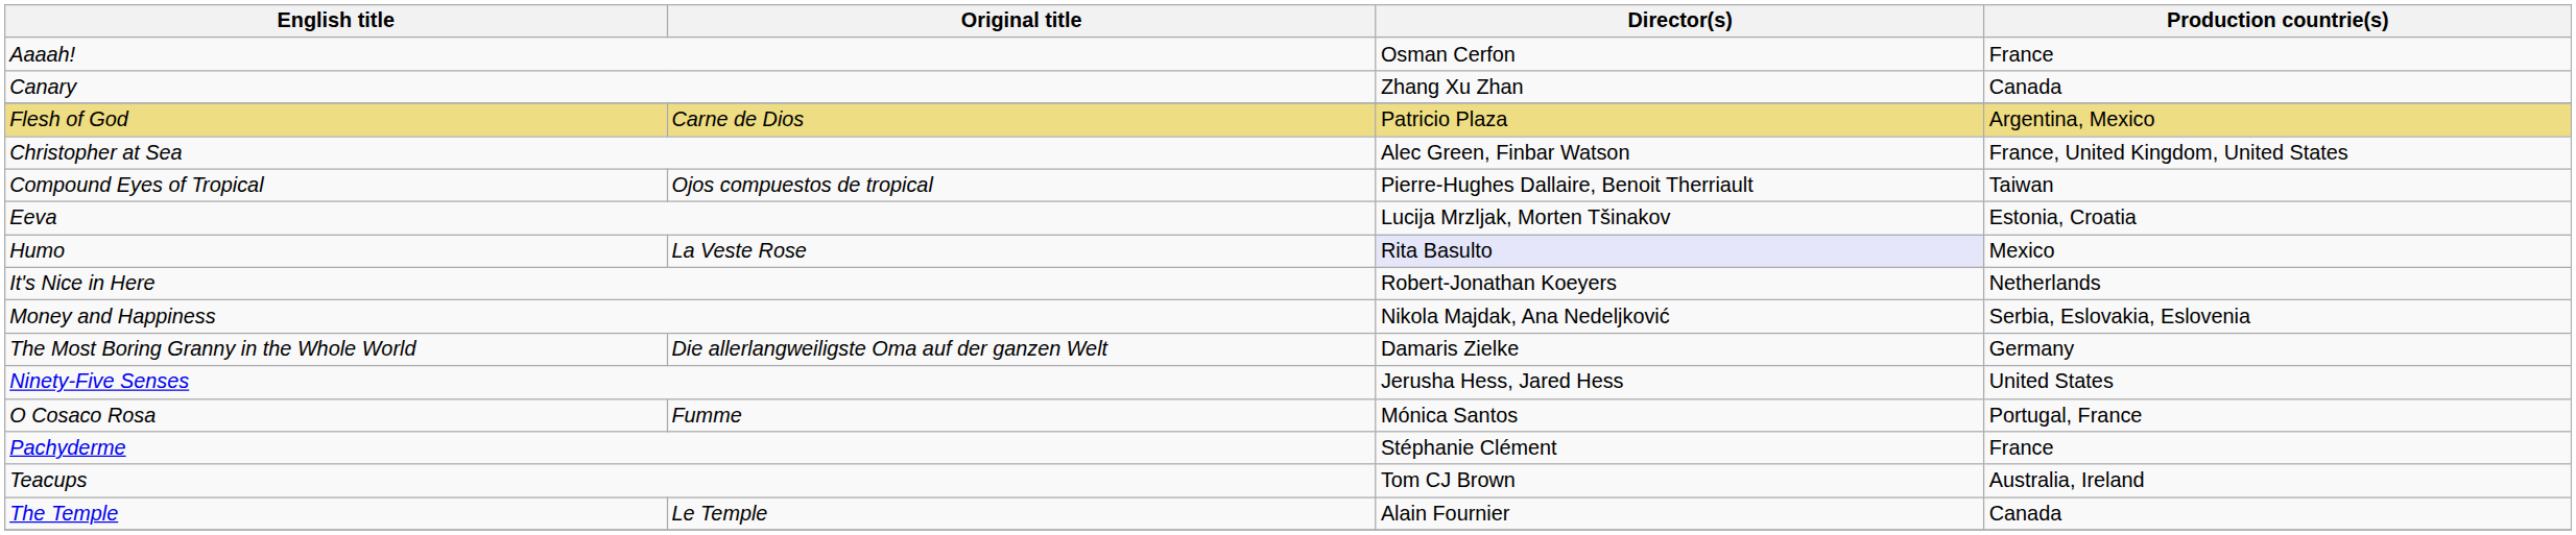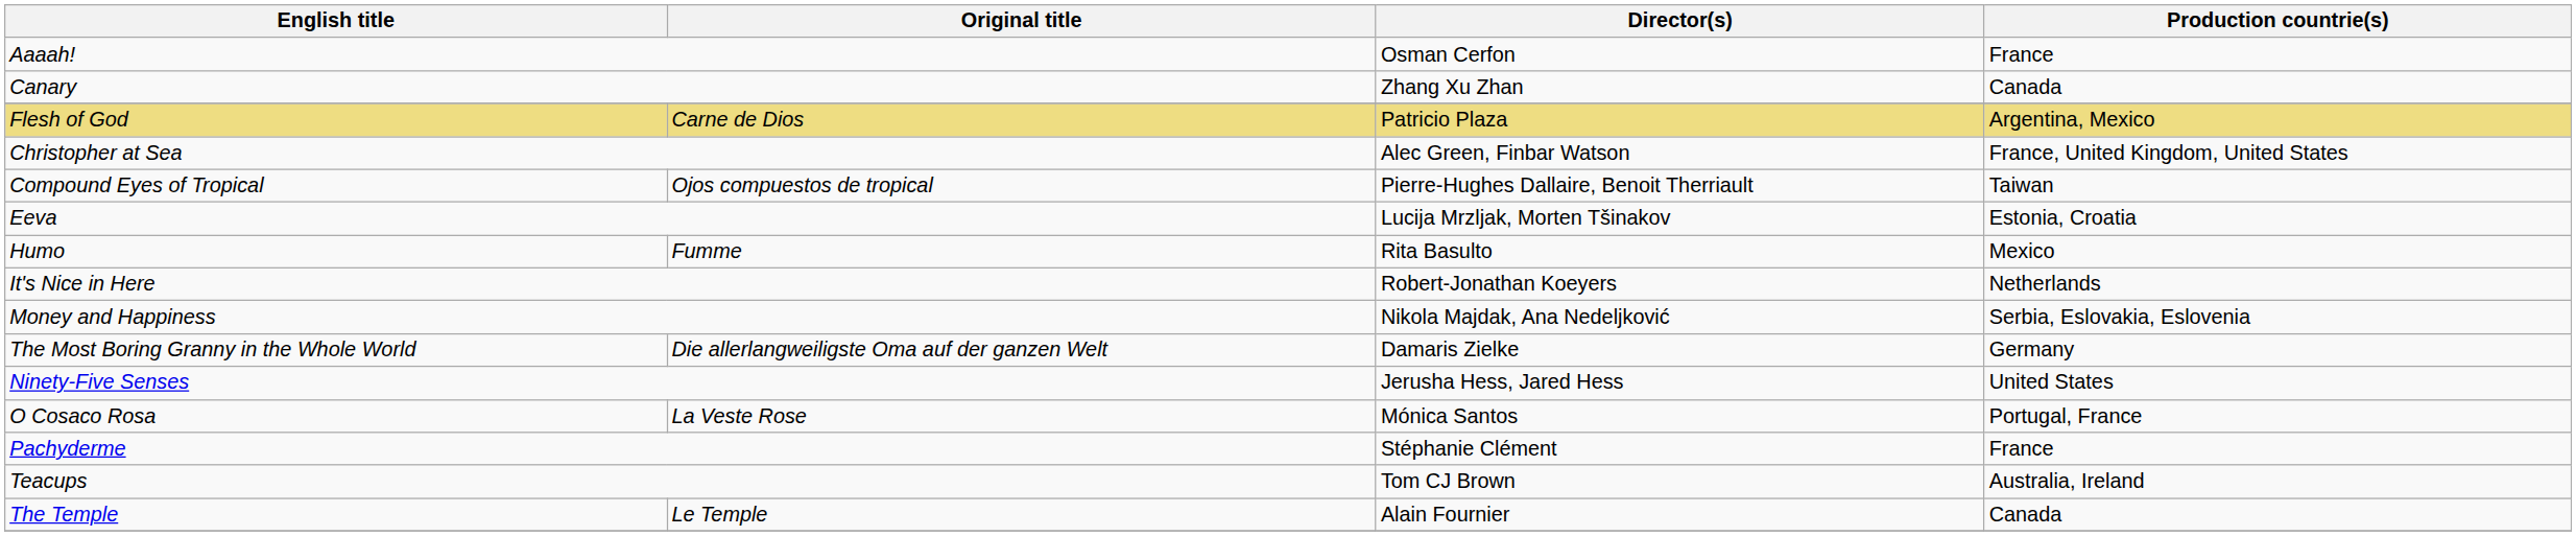 <table class="sortable wikitable" style="width:100%; margin-bottom:4px" cellpadding="5">
 <tr>
 <th scope="col">English title</th>
 <th scope="col">Original title</th>
 <th scope="col">Director(s)</th>
 <th scope="col">Production countrie(s)</th>
 </tr>
 <tr>
 <td colspan="2"><em>Aaaah!</em></td>
 <td>Osman Cerfon</td>
 <td>France</td>
 </tr>
 <tr>
 <td colspan="2"><em>Canary</em></td>
 <td>Zhang Xu Zhan</td>
 <td>Canada</td>
 </tr>
 <tr>
 </tr>
 <tr style="background:#EEDD82">
 <td><em>Flesh of God</em></td>
 <td><em>Carne de Dios</em></td>
 <td>Patricio Plaza</td>
 <td>Argentina, Mexico</td>
 </tr>
 <tr>
 <td colspan="2"><em>Christopher at Sea</em></td>
 <td>Alec Green, Finbar Watson</td>
 <td>France, United Kingdom, United States</td>
 </tr>
 <tr>
 <td><em>Compound Eyes of Tropical</em></td>
 <td><em>Ojos compuestos de tropical</em></td>
 <td>Pierre-Hughes Dallaire, Benoit Therriault</td>
 <td>Taiwan</td>
 </tr>
 <tr>
 <td colspan="2"><em>Eeva</em></td>
 <td>Lucija Mrzljak, Morten Tšinakov</td>
 <td>Estonia, Croatia</td>
 </tr>
 <tr>
 <td><em>Humo</em></td>
-<td><em>La Veste Rose</em></td>
-<td style="background: lavender;">Rita Basulto</td>
+<td><em>Fumme</em></td>
+<td>Rita Basulto</td>
 <td>Mexico</td>
 </tr>
 <tr>
 <td colspan="2"><em>It's Nice in Here</em></td>
 <td>Robert-Jonathan Koeyers</td>
 <td>Netherlands</td>
 </tr>
 <tr>
 <td colspan="2"><em>Money and Happiness</em></td>
 <td>Nikola Majdak, Ana Nedeljković</td>
 <td>Serbia, Eslovakia, Eslovenia</td>
 </tr>
 <tr>
 <td><em>The Most Boring Granny in the Whole World</em></td>
 <td><em>Die allerlangweiligste Oma auf der ganzen Welt</em></td>
 <td>Damaris Zielke</td>
 <td>Germany</td>
 </tr>
 <tr>
 <td colspan="2"><em><a href='#'>Ninety-Five Senses</a></em></td>
 <td>Jerusha Hess, Jared Hess</td>
 <td>United States</td>
 </tr>
 <tr>
 <td><em>O Cosaco Rosa</em></td>
-<td><em>Fumme</em></td>
+<td><em>La Veste Rose</em></td>
 <td>Mónica Santos</td>
 <td>Portugal, France</td>
 </tr>
 <tr>
 <td colspan="2"><em><a href='#'>Pachyderme</a></em></td>
 <td>Stéphanie Clément</td>
 <td>France</td>
 </tr>
 <tr>
 <td colspan="2"><em>Teacups</em></td>
 <td>Tom CJ Brown</td>
 <td>Australia, Ireland</td>
 </tr>
 <tr>
 <td><em><a href='#'>The Temple</a></em></td>
 <td><em>Le Temple</em></td>
 <td>Alain Fournier</td>
 <td>Canada</td>
 </tr>
 <tr>
 </tr>
 </table>
